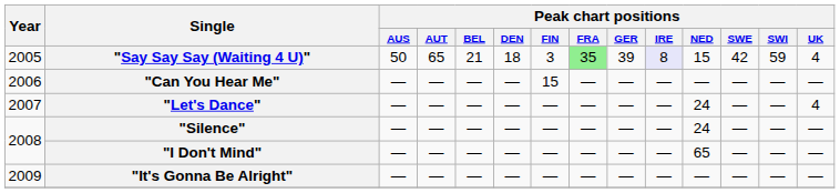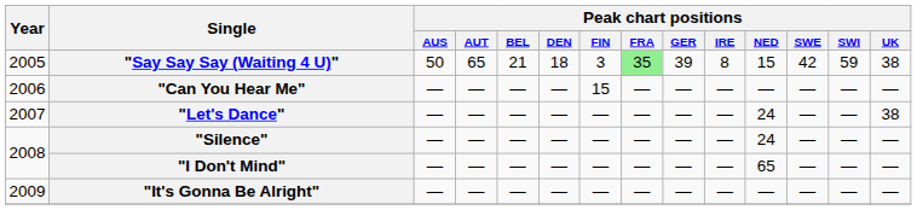 <table class="wikitable plainrowheaders" style="text-align:center;">
 <tr>
 <th rowspan="2">Year</th>
 <th rowspan="2" style="width:22em;">Single</th>
 <th colspan="12">Peak chart positions</th>
 </tr>
 <tr style="font-size:small;">
 <th style="width:3em;font-size:90%"><a href='#'>AUS</a><br></th>
 <th style="width:3em;font-size:90%"><a href='#'>AUT</a><br></th>
 <th style="width:3em;font-size:90%"><a href='#'>BEL</a><br></th>
 <th style="width:3em;font-size:90%"><a href='#'>DEN</a><br></th>
 <th style="width:3em;font-size:90%"><a href='#'>FIN</a><br></th>
 <th style="width:3em;font-size:90%"><a href='#'>FRA</a><br></th>
 <th style="width:3em;font-size:90%"><a href='#'>GER</a><br></th>
 <th style="width:3em;font-size:90%"><a href='#'>IRE</a><br></th>
 <th style="width:3em;font-size:90%"><a href='#'>NED</a><br></th>
 <th style="width:3em;font-size:90%"><a href='#'>SWE</a><br></th>
 <th style="width:3em;font-size:90%"><a href='#'>SWI</a><br></th>
 <th style="width:3em;font-size:90%"><a href='#'>UK</a><br></th>
 </tr>
 <tr>
 <td>2005</td>
 <th scope="row">"<a href='#'>Say Say Say (Waiting 4 U)</a>"</th>
 <td>50</td>
 <td>65</td>
 <td>21</td>
 <td>18</td>
 <td>3</td>
 <td style="background: lightgreen;">35</td>
 <td>39</td>
-<td style="background: lavender;">8</td>
+<td>8</td>
 <td>15</td>
 <td>42</td>
 <td>59</td>
-<td>4</td>
+<td>38</td>
 </tr>
 <tr>
 <td>2006</td>
 <th scope="row">"Can You Hear Me"</th>
 <td>—</td>
 <td>—</td>
 <td>—</td>
 <td>—</td>
 <td>15</td>
 <td>—</td>
 <td>—</td>
 <td>—</td>
 <td>—</td>
 <td>—</td>
 <td>—</td>
 <td>—</td>
 </tr>
 <tr>
 <td>2007</td>
 <th scope="row">"<a href='#'>Let's Dance</a>"</th>
 <td>—</td>
 <td>—</td>
 <td>—</td>
 <td>—</td>
 <td>—</td>
 <td>—</td>
 <td>—</td>
 <td>—</td>
 <td>24</td>
 <td>—</td>
 <td>—</td>
-<td>4</td>
+<td>38</td>
 </tr>
 <tr>
 <td rowspan="2">2008</td>
 <th scope="row">"Silence"</th>
 <td>—</td>
 <td>—</td>
 <td>—</td>
 <td>—</td>
 <td>—</td>
 <td>—</td>
 <td>—</td>
 <td>—</td>
 <td>24</td>
 <td>—</td>
 <td>—</td>
 <td>—</td>
 </tr>
 <tr>
 <th scope="row">"I Don't Mind"</th>
 <td>—</td>
 <td>—</td>
 <td>—</td>
 <td>—</td>
 <td>—</td>
 <td>—</td>
 <td>—</td>
 <td>—</td>
 <td>65</td>
 <td>—</td>
 <td>—</td>
 <td>—</td>
 </tr>
 <tr>
 <td>2009</td>
 <th scope="row">"It's Gonna Be Alright"</th>
 <td>—</td>
 <td>—</td>
 <td>—</td>
 <td>—</td>
 <td>—</td>
 <td>—</td>
 <td>—</td>
 <td>—</td>
 <td>—</td>
 <td>—</td>
 <td>—</td>
 <td>—</td>
 </tr>
 <tr>
 </tr>
 </table>
